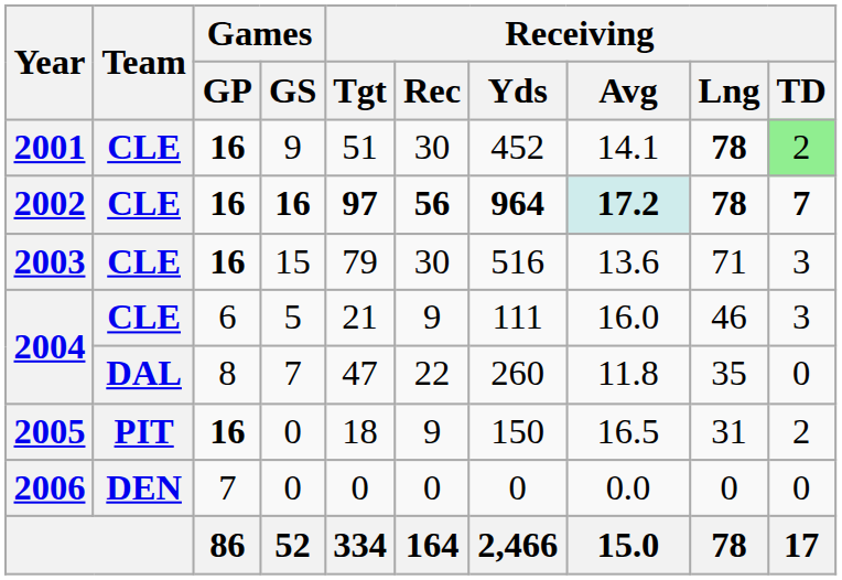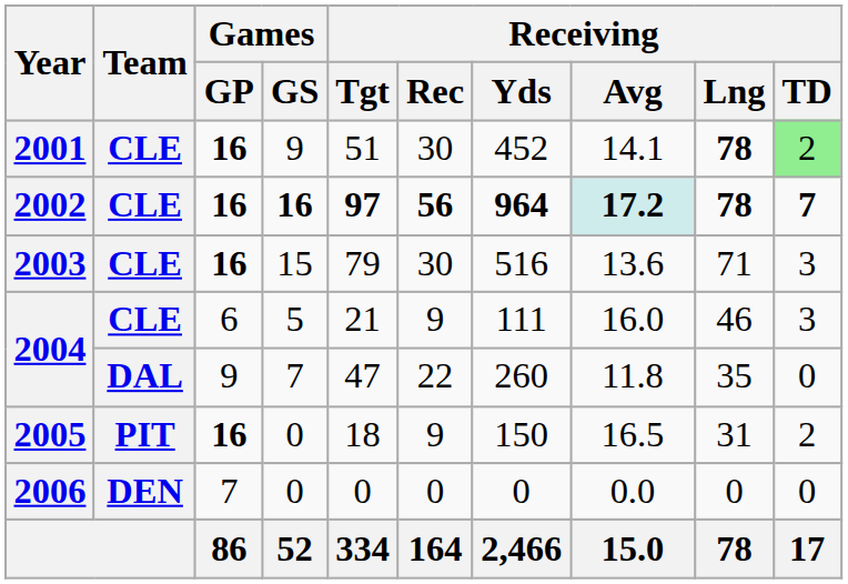 <table class="wikitable" style="text-align:center">
 <tr>
 <th rowspan="2">Year</th>
 <th rowspan="2">Team</th>
 <th colspan="2">Games</th>
 <th colspan="6">Receiving</th>
 </tr>
 <tr>
 <th>GP</th>
 <th>GS</th>
 <th>Tgt</th>
 <th>Rec</th>
 <th>Yds</th>
 <th>Avg</th>
 <th>Lng</th>
 <th>TD</th>
 </tr>
 <tr>
 <th><a href='#'>2001</a></th>
 <th><a href='#'>CLE</a></th>
 <td><strong>16</strong></td>
 <td>9</td>
 <td>51</td>
 <td>30</td>
 <td>452</td>
 <td>14.1</td>
 <td><strong>78</strong></td>
 <td style="background: lightgreen;">2</td>
 </tr>
 <tr>
 <th><a href='#'>2002</a></th>
 <th><a href='#'>CLE</a></th>
 <td><strong>16</strong></td>
 <td><strong>16</strong></td>
 <td><strong>97</strong></td>
 <td><strong>56</strong></td>
 <td><strong>964</strong></td>
 <td style="background:#cfecec; width:3em;"><strong>17.2</strong></td>
 <td><strong>78</strong></td>
 <td><strong>7</strong></td>
 </tr>
 <tr>
 <th><a href='#'>2003</a></th>
 <th><a href='#'>CLE</a></th>
 <td><strong>16</strong></td>
 <td>15</td>
 <td>79</td>
 <td>30</td>
 <td>516</td>
 <td>13.6</td>
 <td>71</td>
 <td>3</td>
 </tr>
 <tr>
 <th rowspan="2"><a href='#'>2004</a></th>
 <th><a href='#'>CLE</a></th>
 <td>6</td>
 <td>5</td>
 <td>21</td>
 <td>9</td>
 <td>111</td>
 <td>16.0</td>
 <td>46</td>
 <td>3</td>
 </tr>
 <tr>
 <th><a href='#'>DAL</a></th>
-<td>8</td>
+<td>9</td>
 <td>7</td>
 <td>47</td>
 <td>22</td>
 <td>260</td>
 <td>11.8</td>
 <td>35</td>
 <td>0</td>
 </tr>
 <tr>
 <th><a href='#'>2005</a></th>
 <th><a href='#'>PIT</a></th>
 <td><strong>16</strong></td>
 <td>0</td>
 <td>18</td>
 <td>9</td>
 <td>150</td>
 <td>16.5</td>
 <td>31</td>
 <td>2</td>
 </tr>
 <tr>
 <th><a href='#'>2006</a></th>
 <th><a href='#'>DEN</a></th>
 <td>7</td>
 <td>0</td>
 <td>0</td>
 <td>0</td>
 <td>0</td>
 <td>0.0</td>
 <td>0</td>
 <td>0</td>
 </tr>
 <tr>
 <th colspan="2"></th>
 <th>86</th>
 <th>52</th>
 <th>334</th>
 <th>164</th>
 <th>2,466</th>
 <th>15.0</th>
 <th>78</th>
 <th>17</th>
 </tr>
 </table>
